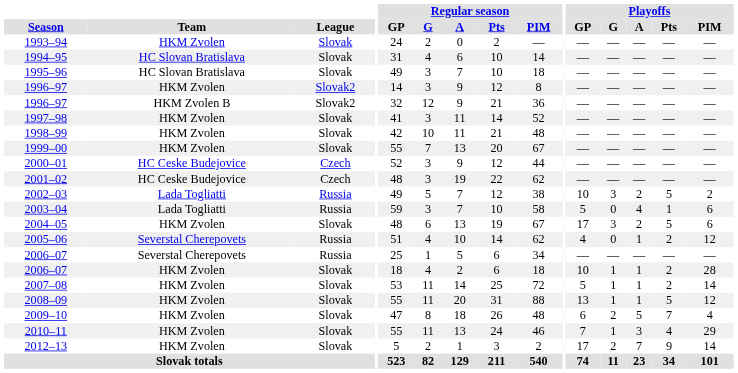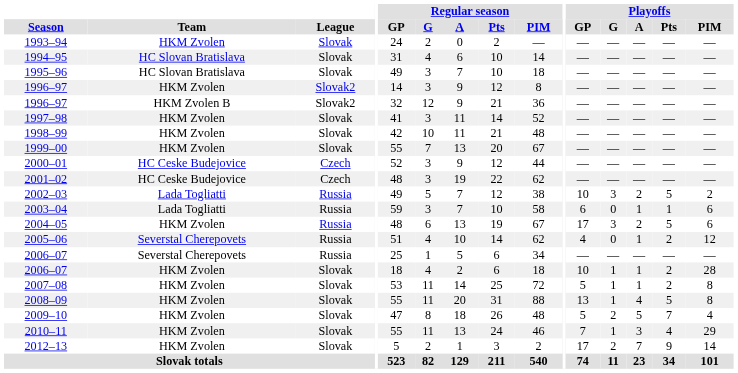 <table border="0" cellpadding="1" cellspacing="0" style="text-align:center; width:60em">
 <tr bgcolor="#e0e0e0">
 <th colspan="3" bgcolor="#ffffff"></th>
 <th rowspan="99" bgcolor="#ffffff"></th>
 <th colspan="5"><a href='#'>Regular season</a></th>
 <th rowspan="99" bgcolor="#ffffff"></th>
 <th colspan="5"><a href='#'>Playoffs</a></th>
 </tr>
 <tr bgcolor="#e0e0e0">
 <th><a href='#'>Season</a></th>
 <th>Team</th>
 <th>League</th>
 <th>GP</th>
 <th><a href='#'>G</a></th>
 <th><a href='#'>A</a></th>
 <th><a href='#'>Pts</a></th>
 <th><a href='#'>PIM</a></th>
 <th>GP</th>
 <th>G</th>
 <th>A</th>
 <th>Pts</th>
 <th>PIM</th>
 </tr>
 <tr>
 <td><a href='#'>1993–94</a></td>
 <td><a href='#'>HKM Zvolen</a></td>
 <td><a href='#'>Slovak</a></td>
 <td>24</td>
 <td>2</td>
 <td>0</td>
 <td>2</td>
 <td>—</td>
 <td>—</td>
 <td>—</td>
 <td>—</td>
 <td>—</td>
 <td>—</td>
 </tr>
 <tr bgcolor="#f0f0f0">
 <td><a href='#'>1994–95</a></td>
 <td><a href='#'>HC Slovan Bratislava</a></td>
 <td>Slovak</td>
 <td>31</td>
 <td>4</td>
 <td>6</td>
 <td>10</td>
 <td>14</td>
 <td>—</td>
 <td>—</td>
 <td>—</td>
 <td>—</td>
 <td>—</td>
 </tr>
 <tr>
 <td><a href='#'>1995–96</a></td>
 <td>HC Slovan Bratislava</td>
 <td>Slovak</td>
 <td>49</td>
 <td>3</td>
 <td>7</td>
 <td>10</td>
 <td>18</td>
 <td>—</td>
 <td>—</td>
 <td>—</td>
 <td>—</td>
 <td>—</td>
 </tr>
 <tr bgcolor="#f0f0f0">
 <td><a href='#'>1996–97</a></td>
 <td>HKM Zvolen</td>
 <td><a href='#'>Slovak2</a></td>
 <td>14</td>
 <td>3</td>
 <td>9</td>
 <td>12</td>
 <td>8</td>
 <td>—</td>
 <td>—</td>
 <td>—</td>
 <td>—</td>
 <td>—</td>
 </tr>
 <tr>
 <td><a href='#'>1996–97</a></td>
 <td>HKM Zvolen B</td>
 <td>Slovak2</td>
 <td>32</td>
 <td>12</td>
 <td>9</td>
 <td>21</td>
 <td>36</td>
 <td>—</td>
 <td>—</td>
 <td>—</td>
 <td>—</td>
 <td>—</td>
 </tr>
 <tr bgcolor="#f0f0f0">
 <td><a href='#'>1997–98</a></td>
 <td>HKM Zvolen</td>
 <td>Slovak</td>
 <td>41</td>
 <td>3</td>
 <td>11</td>
 <td>14</td>
 <td>52</td>
 <td>—</td>
 <td>—</td>
 <td>—</td>
 <td>—</td>
 <td>—</td>
 </tr>
 <tr>
 <td><a href='#'>1998–99</a></td>
 <td>HKM Zvolen</td>
 <td>Slovak</td>
 <td>42</td>
 <td>10</td>
 <td>11</td>
 <td>21</td>
 <td>48</td>
 <td>—</td>
 <td>—</td>
 <td>—</td>
 <td>—</td>
 <td>—</td>
 </tr>
 <tr bgcolor="#f0f0f0">
 <td><a href='#'>1999–00</a></td>
 <td>HKM Zvolen</td>
 <td>Slovak</td>
 <td>55</td>
 <td>7</td>
 <td>13</td>
 <td>20</td>
 <td>67</td>
 <td>—</td>
 <td>—</td>
 <td>—</td>
 <td>—</td>
 <td>—</td>
 </tr>
 <tr>
 <td><a href='#'>2000–01</a></td>
 <td><a href='#'>HC Ceske Budejovice</a></td>
 <td><a href='#'>Czech</a></td>
 <td>52</td>
 <td>3</td>
 <td>9</td>
 <td>12</td>
 <td>44</td>
 <td>—</td>
 <td>—</td>
 <td>—</td>
 <td>—</td>
 <td>—</td>
 </tr>
 <tr bgcolor="#f0f0f0">
 <td><a href='#'>2001–02</a></td>
 <td>HC Ceske Budejovice</td>
 <td>Czech</td>
 <td>48</td>
 <td>3</td>
 <td>19</td>
 <td>22</td>
 <td>62</td>
 <td>—</td>
 <td>—</td>
 <td>—</td>
 <td>—</td>
 <td>—</td>
 </tr>
 <tr>
 <td><a href='#'>2002–03</a></td>
 <td><a href='#'>Lada Togliatti</a></td>
 <td><a href='#'>Russia</a></td>
 <td>49</td>
 <td>5</td>
 <td>7</td>
 <td>12</td>
 <td>38</td>
 <td>10</td>
 <td>3</td>
 <td>2</td>
 <td>5</td>
 <td>2</td>
 </tr>
 <tr bgcolor="#f0f0f0">
 <td><a href='#'>2003–04</a></td>
 <td>Lada Togliatti</td>
 <td>Russia</td>
 <td>59</td>
 <td>3</td>
 <td>7</td>
 <td>10</td>
 <td>58</td>
-<td>5</td>
+<td>6</td>
 <td>0</td>
-<td>4</td>
+<td>1</td>
 <td>1</td>
 <td>6</td>
 </tr>
 <tr>
 <td><a href='#'>2004–05</a></td>
 <td>HKM Zvolen</td>
-<td>Slovak</td>
+<td><a href='#'>Russia</a></td>
 <td>48</td>
 <td>6</td>
 <td>13</td>
 <td>19</td>
 <td>67</td>
 <td>17</td>
 <td>3</td>
 <td>2</td>
 <td>5</td>
 <td>6</td>
 </tr>
 <tr bgcolor="#f0f0f0">
 <td><a href='#'>2005–06</a></td>
 <td><a href='#'>Severstal Cherepovets</a></td>
 <td>Russia</td>
 <td>51</td>
 <td>4</td>
 <td>10</td>
 <td>14</td>
 <td>62</td>
 <td>4</td>
 <td>0</td>
 <td>1</td>
 <td>2</td>
 <td>12</td>
 </tr>
 <tr>
 <td><a href='#'>2006–07</a></td>
 <td>Severstal Cherepovets</td>
 <td>Russia</td>
 <td>25</td>
 <td>1</td>
 <td>5</td>
 <td>6</td>
 <td>34</td>
 <td>—</td>
 <td>—</td>
 <td>—</td>
 <td>—</td>
 <td>—</td>
 </tr>
 <tr bgcolor="#f0f0f0">
 <td><a href='#'>2006–07</a></td>
 <td>HKM Zvolen</td>
 <td>Slovak</td>
 <td>18</td>
 <td>4</td>
 <td>2</td>
 <td>6</td>
 <td>18</td>
 <td>10</td>
 <td>1</td>
 <td>1</td>
 <td>2</td>
 <td>28</td>
 </tr>
 <tr>
 <td><a href='#'>2007–08</a></td>
 <td>HKM Zvolen</td>
 <td>Slovak</td>
 <td>53</td>
 <td>11</td>
 <td>14</td>
 <td>25</td>
 <td>72</td>
 <td>5</td>
 <td>1</td>
 <td>1</td>
 <td>2</td>
-<td>14</td>
+<td>8</td>
 </tr>
 <tr bgcolor="#f0f0f0">
 <td><a href='#'>2008–09</a></td>
 <td>HKM Zvolen</td>
 <td>Slovak</td>
 <td>55</td>
 <td>11</td>
 <td>20</td>
 <td>31</td>
 <td>88</td>
 <td>13</td>
 <td>1</td>
-<td>1</td>
+<td>4</td>
 <td>5</td>
-<td>12</td>
+<td>8</td>
 </tr>
 <tr>
 <td><a href='#'>2009–10</a></td>
 <td>HKM Zvolen</td>
 <td>Slovak</td>
 <td>47</td>
 <td>8</td>
 <td>18</td>
 <td>26</td>
 <td>48</td>
-<td>6</td>
+<td>5</td>
 <td>2</td>
 <td>5</td>
 <td>7</td>
 <td>4</td>
 </tr>
 <tr bgcolor="#f0f0f0">
 <td><a href='#'>2010–11</a></td>
 <td>HKM Zvolen</td>
 <td>Slovak</td>
 <td>55</td>
 <td>11</td>
 <td>13</td>
 <td>24</td>
 <td>46</td>
 <td>7</td>
 <td>1</td>
 <td>3</td>
 <td>4</td>
 <td>29</td>
 </tr>
 <tr>
 <td><a href='#'>2012–13</a></td>
 <td>HKM Zvolen</td>
 <td>Slovak</td>
 <td>5</td>
 <td>2</td>
 <td>1</td>
 <td>3</td>
 <td>2</td>
 <td>17</td>
 <td>2</td>
 <td>7</td>
 <td>9</td>
 <td>14</td>
 </tr>
 <tr>
 </tr>
 <tr ALIGN="center" bgcolor="#e0e0e0">
 <th colspan="3">Slovak totals</th>
 <th ALIGN="center">523</th>
 <th ALIGN="center">82</th>
 <th ALIGN="center">129</th>
 <th ALIGN="center">211</th>
 <th ALIGN="center">540</th>
 <th ALIGN="center">74</th>
 <th ALIGN="center">11</th>
 <th ALIGN="center">23</th>
 <th ALIGN="center">34</th>
 <th ALIGN="center">101</th>
 </tr>
 </table>
